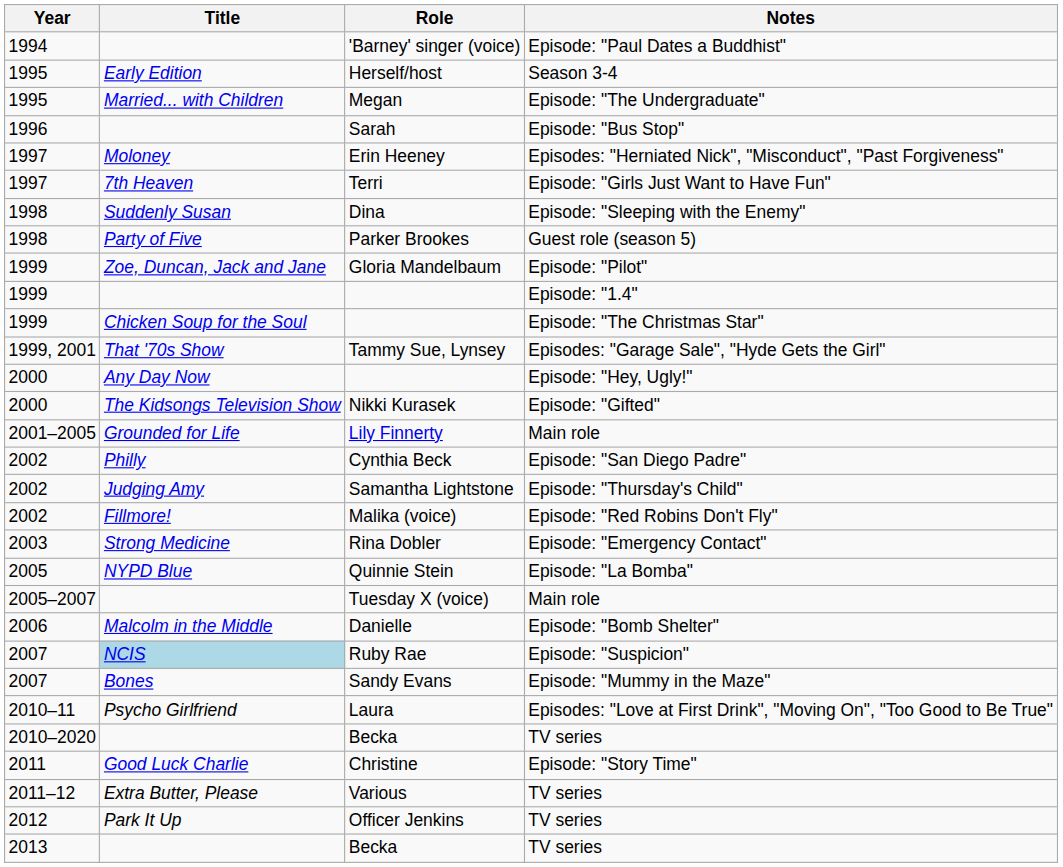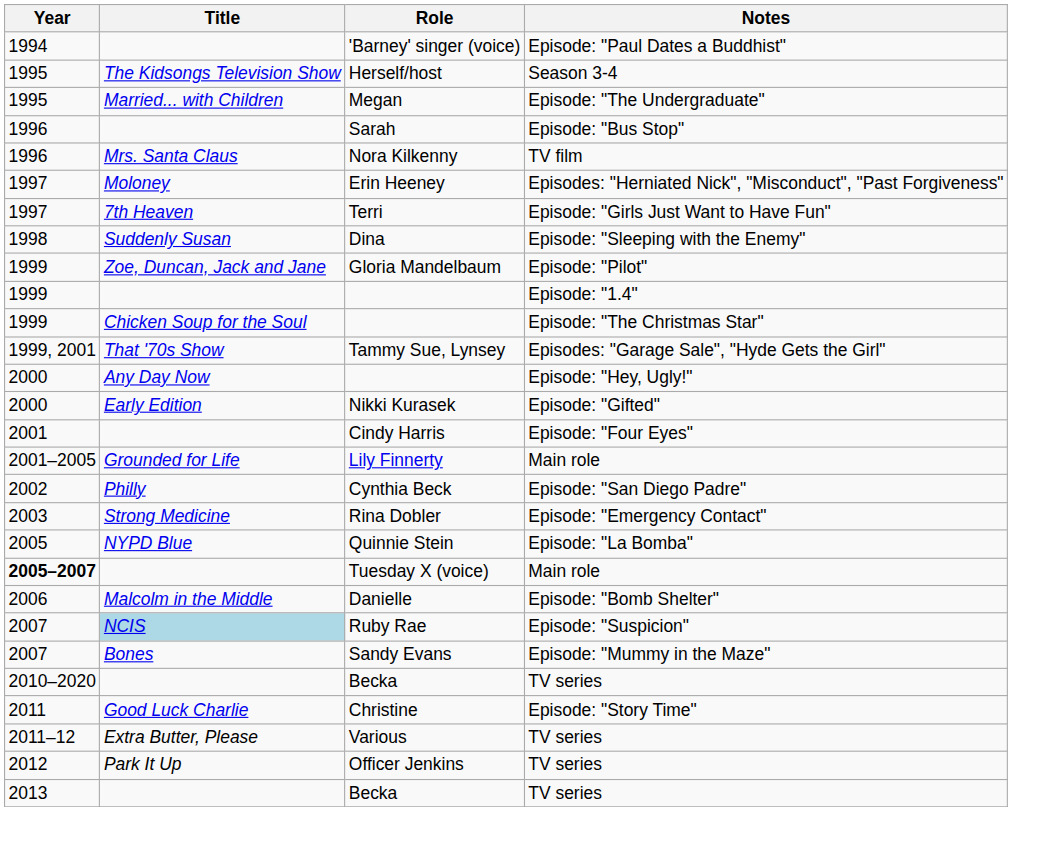 <table class="wikitable sortable">
 <tr>
 <th>Year</th>
 <th>Title</th>
 <th>Role</th>
 <th class="unsortable">Notes</th>
 </tr>
 <tr>
 <td>1994</td>
 <td><em></em></td>
 <td>'Barney' singer (voice)</td>
 <td>Episode: "Paul Dates a Buddhist"</td>
 </tr>
 <tr>
 <td>1995</td>
-<td><em><a href='#'>Early Edition</a></em></td>
+<td><em><a href='#'>The Kidsongs Television Show</a></em></td>
 <td>Herself/host</td>
 <td>Season 3-4</td>
 </tr>
 <tr>
 <td>1995</td>
 <td><em><a href='#'>Married... with Children</a></em></td>
 <td>Megan</td>
 <td>Episode: "The Undergraduate"</td>
 </tr>
 <tr>
 <td>1996</td>
 <td><em></em></td>
 <td>Sarah</td>
 <td>Episode: "Bus Stop"</td>
+</tr>
+<tr>
+<td>1996</td>
+<td><em><a href='#'>Mrs. Santa Claus</a></em></td>
+<td>Nora Kilkenny</td>
+<td>TV film</td>
 </tr>
 <tr>
 <td>1997</td>
 <td><em><a href='#'>Moloney</a></em></td>
 <td>Erin Heeney</td>
 <td>Episodes: "Herniated Nick", "Misconduct", "Past Forgiveness"</td>
 </tr>
 <tr>
 <td>1997</td>
 <td><em><a href='#'>7th Heaven</a></em></td>
 <td>Terri</td>
 <td>Episode: "Girls Just Want to Have Fun"</td>
 </tr>
 <tr>
 <td>1998</td>
 <td><em><a href='#'>Suddenly Susan</a></em></td>
 <td>Dina</td>
 <td>Episode: "Sleeping with the Enemy"</td>
-</tr>
-<tr>
-<td>1998</td>
-<td><em><a href='#'>Party of Five</a></em></td>
-<td>Parker Brookes</td>
-<td>Guest role (season 5)</td>
 </tr>
 <tr>
 <td>1999</td>
 <td><em><a href='#'>Zoe, Duncan, Jack and Jane</a></em></td>
 <td>Gloria Mandelbaum</td>
 <td>Episode: "Pilot"</td>
 </tr>
 <tr>
 <td>1999</td>
 <td><em></em></td>
 <td></td>
 <td>Episode: "1.4"</td>
 </tr>
 <tr>
 <td>1999</td>
 <td><em><a href='#'>Chicken Soup for the Soul</a></em></td>
 <td></td>
 <td>Episode: "The Christmas Star"</td>
 </tr>
 <tr>
 <td>1999, 2001</td>
 <td><em><a href='#'>That '70s Show</a></em></td>
 <td>Tammy Sue, Lynsey</td>
 <td>Episodes: "Garage Sale", "Hyde Gets the Girl"</td>
 </tr>
 <tr>
 <td>2000</td>
 <td><em><a href='#'>Any Day Now</a></em></td>
 <td></td>
 <td>Episode: "Hey, Ugly!"</td>
 </tr>
 <tr>
 <td>2000</td>
-<td><em><a href='#'>The Kidsongs Television Show</a></em></td>
+<td><em><a href='#'>Early Edition</a></em></td>
 <td>Nikki Kurasek</td>
 <td>Episode: "Gifted"</td>
+</tr>
+<tr>
+<td>2001</td>
+<td><em></em></td>
+<td>Cindy Harris</td>
+<td>Episode: "Four Eyes"</td>
 </tr>
 <tr>
 <td>2001–2005</td>
 <td><em><a href='#'>Grounded for Life</a></em></td>
 <td><a href='#'>Lily Finnerty</a></td>
 <td>Main role</td>
 </tr>
 <tr>
 <td>2002</td>
 <td><em><a href='#'>Philly</a></em></td>
 <td>Cynthia Beck</td>
 <td>Episode: "San Diego Padre"</td>
 </tr>
 <tr>
-<td>2002</td>
-<td><em><a href='#'>Judging Amy</a></em></td>
-<td>Samantha Lightstone</td>
-<td>Episode: "Thursday's Child"</td>
-</tr>
-<tr>
-<td>2002</td>
-<td><em><a href='#'>Fillmore!</a></em></td>
-<td>Malika (voice)</td>
-<td>Episode: "Red Robins Don't Fly"</td>
-</tr>
-<tr>
 <td>2003</td>
 <td><em><a href='#'>Strong Medicine</a></em></td>
 <td>Rina Dobler</td>
 <td>Episode: "Emergency Contact"</td>
 </tr>
 <tr>
 <td>2005</td>
 <td><em><a href='#'>NYPD Blue</a></em></td>
 <td>Quinnie Stein</td>
 <td>Episode: "La Bomba"</td>
 </tr>
 <tr>
-<td>2005–2007</td>
+<td><strong>2005–2007</strong></td>
 <td><em></em></td>
 <td>Tuesday X (voice)</td>
 <td>Main role</td>
 </tr>
 <tr>
 <td>2006</td>
 <td><em><a href='#'>Malcolm in the Middle</a></em></td>
 <td>Danielle</td>
 <td>Episode: "Bomb Shelter"</td>
 </tr>
 <tr>
 <td>2007</td>
 <td style="background: lightblue;"><em><a href='#'>NCIS</a></em></td>
 <td>Ruby Rae</td>
 <td>Episode: "Suspicion"</td>
 </tr>
 <tr>
 <td>2007</td>
 <td><em><a href='#'>Bones</a></em></td>
 <td>Sandy Evans</td>
 <td>Episode: "Mummy in the Maze"</td>
-</tr>
-<tr>
-<td>2010–11</td>
-<td><em>Psycho Girlfriend</em></td>
-<td>Laura</td>
-<td>Episodes: "Love at First Drink", "Moving On", "Too Good to Be True"</td>
 </tr>
 <tr>
 <td>2010–2020</td>
 <td><em></em></td>
 <td>Becka</td>
 <td>TV series</td>
 </tr>
 <tr>
 <td>2011</td>
 <td><em><a href='#'>Good Luck Charlie</a></em></td>
 <td>Christine</td>
 <td>Episode: "Story Time"</td>
 </tr>
 <tr>
 <td>2011–12</td>
 <td><em>Extra Butter, Please</em></td>
 <td>Various</td>
 <td>TV series</td>
 </tr>
 <tr>
 <td>2012</td>
 <td><em>Park It Up</em></td>
 <td>Officer Jenkins</td>
 <td>TV series</td>
 </tr>
 <tr>
 <td>2013</td>
 <td><em></em></td>
 <td>Becka</td>
 <td>TV series</td>
 </tr>
 </table>
